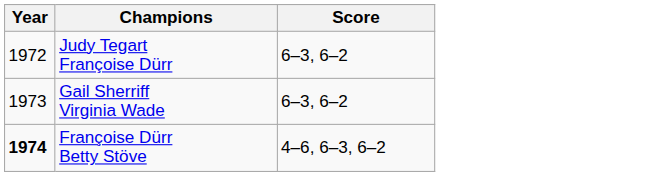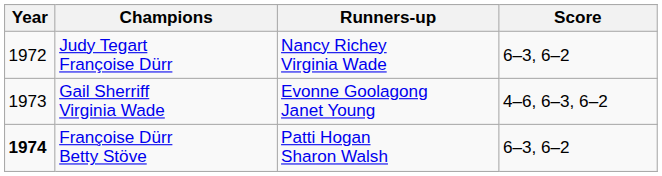 <table class="wikitable">
 <tr>
 <th style="width:40px">Year</th>
 <th style="width:200px">Champions</th>
+<th style="width:200px">Runners-up</th>
 <th style="width:140px" class="unsortable">Score</th>
 </tr>
 <tr>
 <td>1972</td>
 <td> <a href='#'>Judy Tegart</a> <br>  <a href='#'>Françoise Dürr</a></td>
+<td> <a href='#'>Nancy Richey</a> <br>  <a href='#'>Virginia Wade</a></td>
 <td>6–3, 6–2</td>
 </tr>
 <tr>
 <td>1973</td>
 <td> <a href='#'>Gail Sherriff</a> <br>  <a href='#'>Virginia Wade</a></td>
-<td>6–3, 6–2</td>
+<td> <a href='#'>Evonne Goolagong</a> <br>  <a href='#'>Janet Young</a></td>
+<td>4–6, 6–3, 6–2</td>
 </tr>
 <tr>
 <td><strong>1974</strong></td>
 <td> <a href='#'>Françoise Dürr</a> <br>  <a href='#'>Betty Stöve</a></td>
-<td>4–6, 6–3, 6–2</td>
+<td> <a href='#'>Patti Hogan</a> <br>  <a href='#'>Sharon Walsh</a></td>
+<td>6–3, 6–2</td>
 </tr>
 </table>
